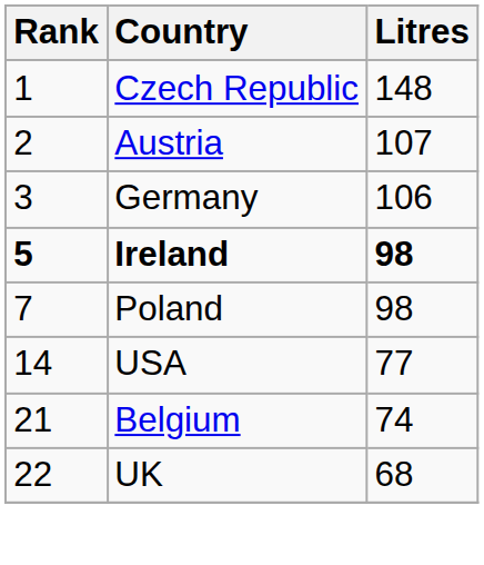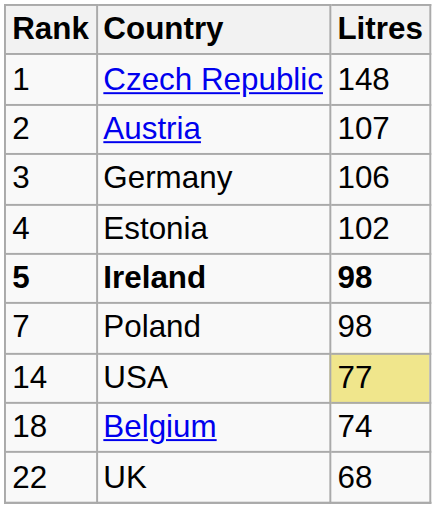 <table class="wikitable">
 <tr>
 <th style="text-align:left">Rank</th>
 <th style="text-align:left">Country</th>
 <th style="text-align:left">Litres</th>
 </tr>
 <tr>
 <td>1</td>
 <td><a href='#'>Czech Republic</a></td>
 <td>148</td>
 </tr>
 <tr>
 <td>2</td>
 <td><a href='#'>Austria</a></td>
 <td>107</td>
 </tr>
 <tr>
 <td>3</td>
 <td>Germany</td>
 <td>106</td>
 </tr>
 <tr>
+<td>4</td>
+<td>Estonia</td>
+<td>102</td>
+</tr>
+<tr>
 <td><strong>5</strong></td>
 <td><strong>Ireland</strong></td>
 <td><strong>98</strong></td>
 </tr>
 <tr>
 <td>7</td>
 <td>Poland</td>
 <td>98</td>
 </tr>
 <tr>
 <td>14</td>
 <td>USA</td>
-<td>77</td>
+<td style="background: khaki;">77</td>
 </tr>
 <tr>
-<td>21</td>
+<td>18</td>
 <td><a href='#'>Belgium</a></td>
 <td>74</td>
 </tr>
 <tr>
 <td>22</td>
 <td>UK</td>
 <td>68</td>
 </tr>
 <tr>
 </tr>
 </table>
